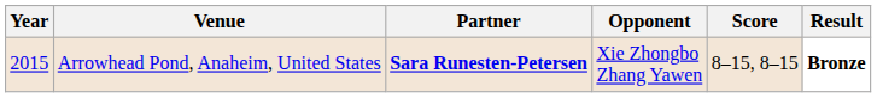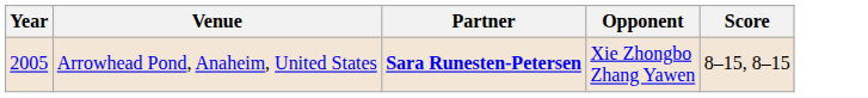 <table class="sortable wikitable" style="font-size: 90%;">
 <tr>
 <th>Year</th>
 <th>Venue</th>
 <th>Partner</th>
 <th>Opponent</th>
 <th>Score</th>
-<th>Result</th>
 </tr>
 <tr style="background:#F3E6D7">
-<td align="center"><a href='#'>2015</a></td>
+<td align="center"><a href='#'>2005</a></td>
 <td align="left"><a href='#'>Arrowhead Pond</a>, <a href='#'>Anaheim</a>, <a href='#'>United States</a></td>
 <td align="left"><strong> <a href='#'>Sara Runesten-Petersen</a></strong></td>
 <td align="left"> <a href='#'>Xie Zhongbo</a><br> <a href='#'>Zhang Yawen</a></td>
 <td align="left">8–15, 8–15</td>
-<td style="text-align:left; background:white"> <strong>Bronze</strong></td>
 </tr>
 </table>
